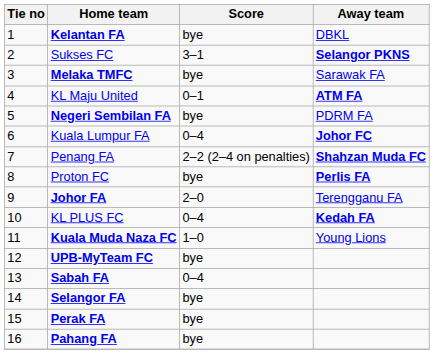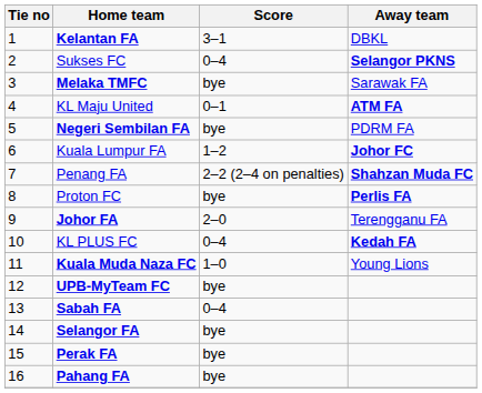 <table class="wikitable sortable">
 <tr>
 <th>Tie no</th>
 <th>Home team</th>
 <th>Score</th>
 <th>Away team</th>
 </tr>
 <tr>
 <td>1</td>
 <td><strong><a href='#'>Kelantan FA</a></strong> </td>
-<td>bye</td>
+<td>3–1</td>
 <td> <a href='#'>DBKL</a></td>
 </tr>
 <tr>
 <td>2</td>
 <td><a href='#'>Sukses FC</a> </td>
-<td>3–1</td>
+<td>0–4</td>
 <td> <strong><a href='#'>Selangor PKNS</a></strong></td>
 </tr>
 <tr>
 <td>3</td>
 <td><strong><a href='#'>Melaka TMFC</a></strong> </td>
 <td>bye</td>
 <td> <a href='#'>Sarawak FA</a></td>
 </tr>
 <tr>
 <td>4</td>
 <td><a href='#'>KL Maju United</a> </td>
 <td>0–1</td>
 <td><strong><a href='#'>ATM FA</a></strong></td>
 </tr>
 <tr>
 <td>5</td>
 <td><strong><a href='#'>Negeri Sembilan FA</a></strong> </td>
 <td>bye</td>
 <td><a href='#'>PDRM FA</a></td>
 </tr>
 <tr>
 <td>6</td>
 <td><a href='#'>Kuala Lumpur FA</a> </td>
-<td>0–4</td>
+<td>1–2</td>
 <td> <strong><a href='#'>Johor FC</a></strong></td>
 </tr>
 <tr>
 <td>7</td>
 <td><a href='#'>Penang FA</a> </td>
 <td>2–2 (2–4 on penalties)</td>
 <td> <strong><a href='#'>Shahzan Muda FC</a></strong></td>
 </tr>
 <tr>
 <td>8</td>
 <td><a href='#'>Proton FC</a> </td>
 <td>bye</td>
 <td> <strong><a href='#'>Perlis FA</a></strong></td>
 </tr>
 <tr>
 <td>9</td>
 <td><strong><a href='#'>Johor FA</a></strong> </td>
 <td>2–0</td>
 <td> <a href='#'>Terengganu FA</a></td>
 </tr>
 <tr>
 <td>10</td>
 <td><a href='#'>KL PLUS FC</a> </td>
 <td>0–4</td>
 <td> <strong><a href='#'>Kedah FA</a></strong></td>
 </tr>
 <tr>
 <td>11</td>
 <td><strong><a href='#'>Kuala Muda Naza FC</a></strong> </td>
 <td>1–0</td>
 <td> <a href='#'>Young Lions</a></td>
 </tr>
 <tr>
 <td>12</td>
 <td><strong><a href='#'>UPB-MyTeam FC</a></strong> </td>
 <td>bye</td>
 <td></td>
 </tr>
 <tr>
 <td>13</td>
 <td><strong><a href='#'>Sabah FA</a></strong> </td>
 <td>0–4</td>
 <td></td>
 </tr>
 <tr>
 <td>14</td>
 <td><strong><a href='#'>Selangor FA</a></strong> </td>
 <td>bye</td>
 <td></td>
 </tr>
 <tr>
 <td>15</td>
 <td><strong><a href='#'>Perak FA</a></strong> </td>
 <td>bye</td>
 <td></td>
 </tr>
 <tr>
 <td>16</td>
 <td><strong><a href='#'>Pahang FA</a></strong> </td>
 <td>bye</td>
 <td></td>
 </tr>
 <tr>
 </tr>
 </table>
